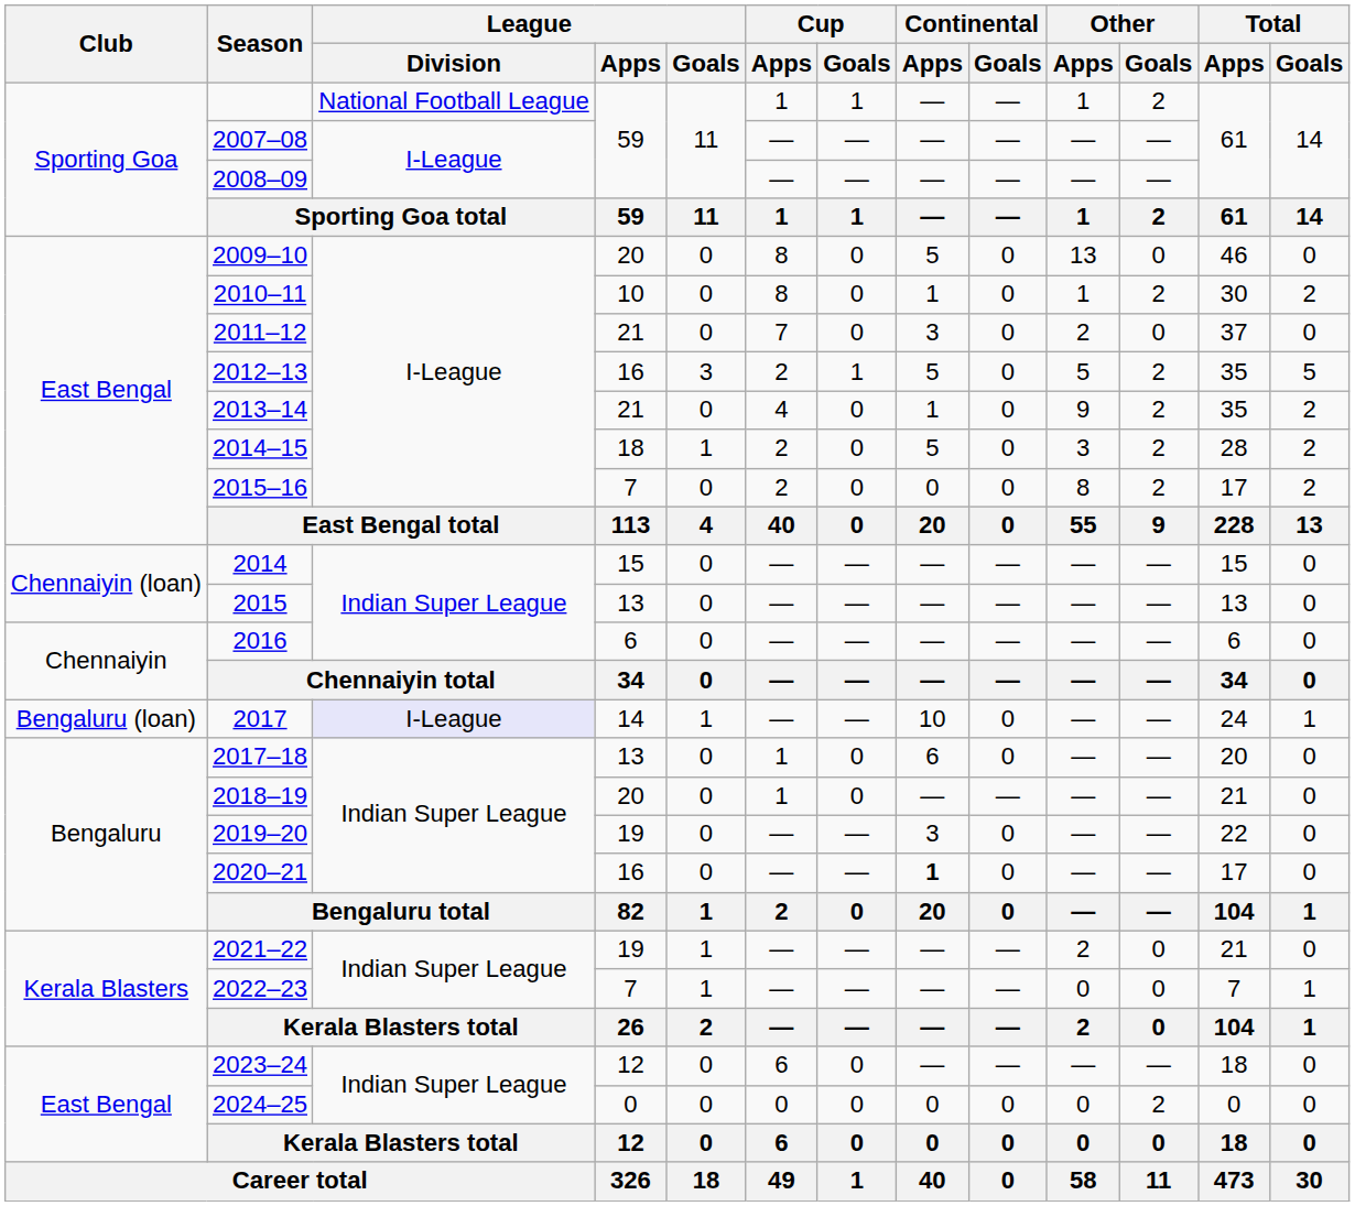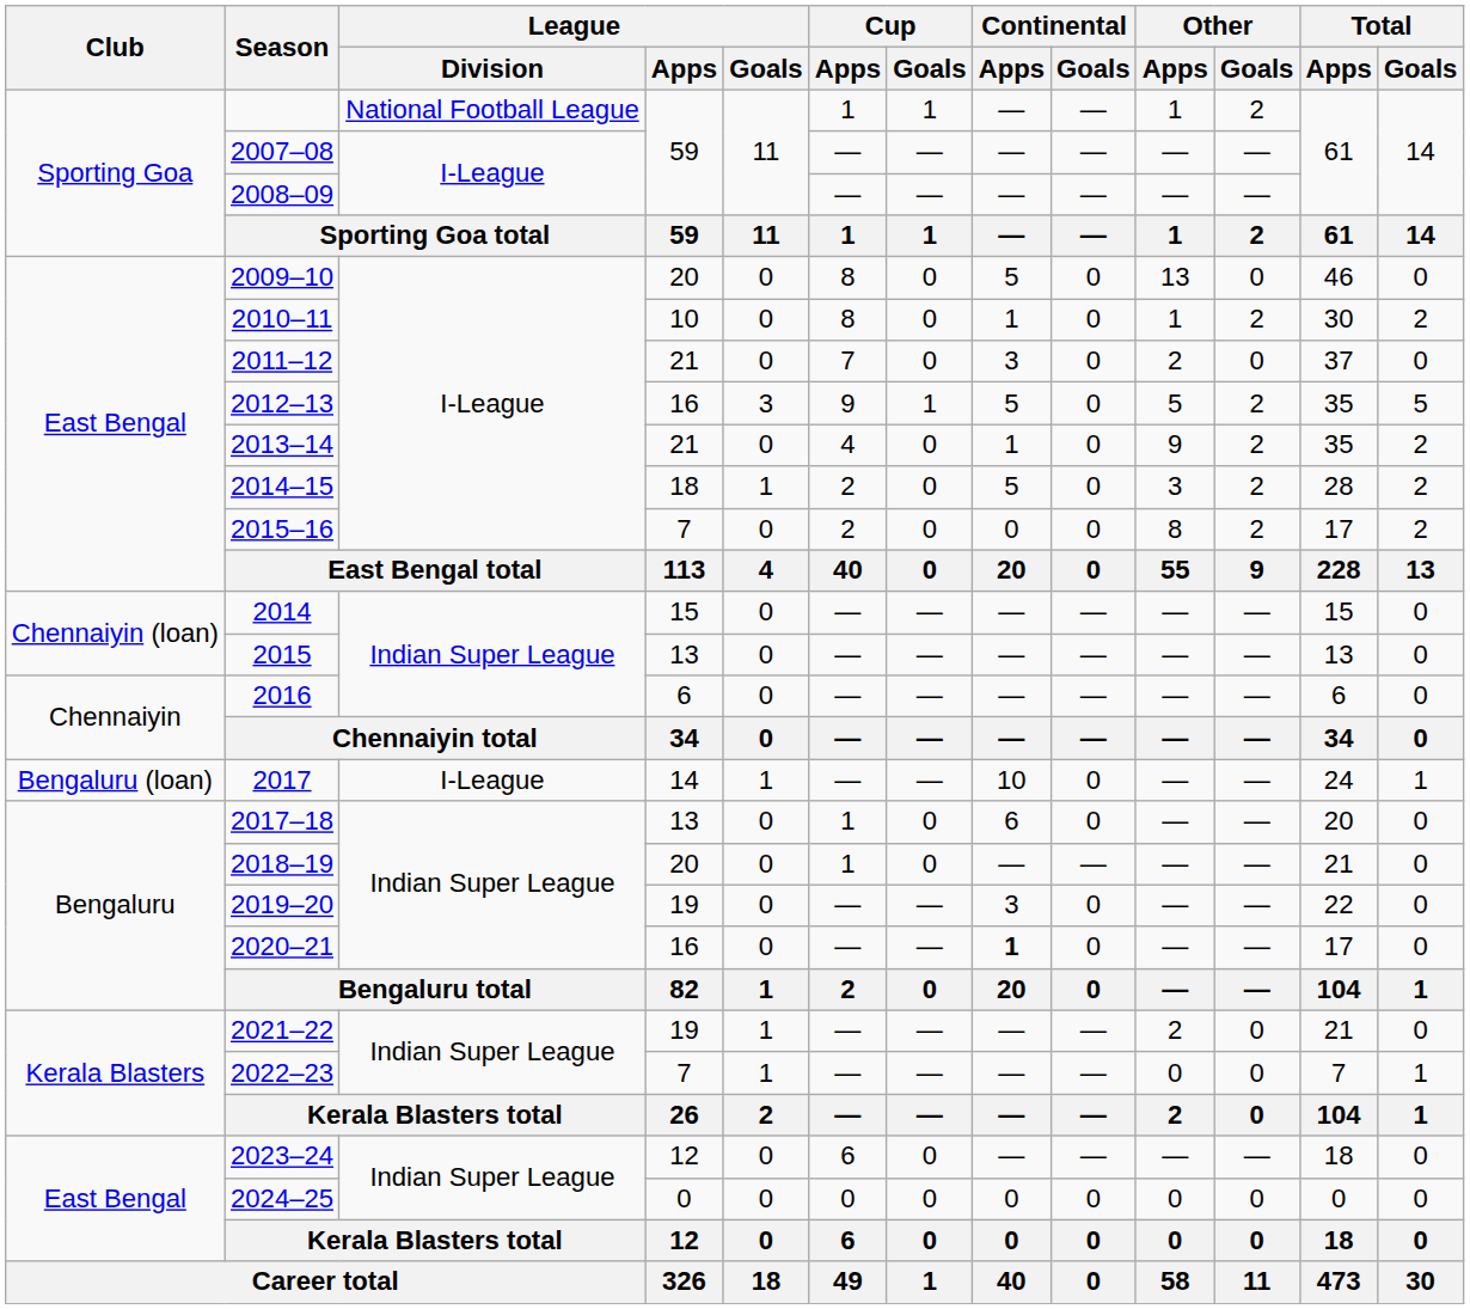 <table class="wikitable" style="font-size:100%; text-align:center;">
 <tr>
 <th rowspan="2">Club</th>
 <th rowspan="2">Season</th>
 <th colspan="3">League</th>
 <th colspan="2">Cup</th>
 <th colspan="2">Continental</th>
 <th colspan="2">Other</th>
 <th colspan="2">Total</th>
 </tr>
 <tr>
 <th>Division</th>
 <th>Apps</th>
 <th>Goals</th>
 <th>Apps</th>
 <th>Goals</th>
 <th>Apps</th>
 <th>Goals</th>
 <th>Apps</th>
 <th>Goals</th>
 <th>Apps</th>
 <th>Goals</th>
 </tr>
 <tr>
 <td rowspan="4"><a href='#'>Sporting Goa</a></td>
 <td></td>
 <td><a href='#'>National Football League</a></td>
 <td rowspan="3">59</td>
 <td rowspan="3">11</td>
 <td>1</td>
 <td>1</td>
 <td>—</td>
 <td>—</td>
 <td>1</td>
 <td>2</td>
 <td rowspan="3">61</td>
 <td rowspan="3">14</td>
 </tr>
 <tr>
 <td><a href='#'>2007–08</a></td>
 <td rowspan="2"><a href='#'>I-League</a></td>
 <td>—</td>
 <td>—</td>
 <td>—</td>
 <td>—</td>
 <td>—</td>
 <td>—</td>
 </tr>
 <tr>
 <td><a href='#'>2008–09</a></td>
 <td>—</td>
 <td>—</td>
 <td>—</td>
 <td>—</td>
 <td>—</td>
 <td>—</td>
 </tr>
 <tr>
 <th colspan="2">Sporting Goa total</th>
 <th>59</th>
 <th>11</th>
 <th>1</th>
 <th>1</th>
 <th>—</th>
 <th>—</th>
 <th>1</th>
 <th>2</th>
 <th>61</th>
 <th>14</th>
 </tr>
 <tr>
 <td rowspan="8"><a href='#'>East Bengal</a></td>
 <td><a href='#'>2009–10</a></td>
 <td rowspan="7">I-League</td>
 <td>20</td>
 <td>0</td>
 <td>8</td>
 <td>0</td>
 <td>5</td>
 <td>0</td>
 <td>13</td>
 <td>0</td>
 <td>46</td>
 <td>0</td>
 </tr>
 <tr>
 <td><a href='#'>2010–11</a></td>
 <td>10</td>
 <td>0</td>
 <td>8</td>
 <td>0</td>
 <td>1</td>
 <td>0</td>
 <td>1</td>
 <td>2</td>
 <td>30</td>
 <td>2</td>
 </tr>
 <tr>
 <td><a href='#'>2011–12</a></td>
 <td>21</td>
 <td>0</td>
 <td>7</td>
 <td>0</td>
 <td>3</td>
 <td>0</td>
 <td>2</td>
 <td>0</td>
 <td>37</td>
 <td>0</td>
 </tr>
 <tr>
 <td><a href='#'>2012–13</a></td>
 <td>16</td>
 <td>3</td>
-<td>2</td>
+<td>9</td>
 <td>1</td>
 <td>5</td>
 <td>0</td>
 <td>5</td>
 <td>2</td>
 <td>35</td>
 <td>5</td>
 </tr>
 <tr>
 <td><a href='#'>2013–14</a></td>
 <td>21</td>
 <td>0</td>
 <td>4</td>
 <td>0</td>
 <td>1</td>
 <td>0</td>
 <td>9</td>
 <td>2</td>
 <td>35</td>
 <td>2</td>
 </tr>
 <tr>
 <td><a href='#'>2014–15</a></td>
 <td>18</td>
 <td>1</td>
 <td>2</td>
 <td>0</td>
 <td>5</td>
 <td>0</td>
 <td>3</td>
 <td>2</td>
 <td>28</td>
 <td>2</td>
 </tr>
 <tr>
 <td><a href='#'>2015–16</a></td>
 <td>7</td>
 <td>0</td>
 <td>2</td>
 <td>0</td>
 <td>0</td>
 <td>0</td>
 <td>8</td>
 <td>2</td>
 <td>17</td>
 <td>2</td>
 </tr>
 <tr>
 <th colspan="2">East Bengal total</th>
 <th>113</th>
 <th>4</th>
 <th>40</th>
 <th>0</th>
 <th>20</th>
 <th>0</th>
 <th>55</th>
 <th>9</th>
 <th>228</th>
 <th>13</th>
 </tr>
 <tr>
 <td rowspan="2"><a href='#'>Chennaiyin</a> (loan)</td>
 <td><a href='#'>2014</a></td>
 <td rowspan="3"><a href='#'>Indian Super League</a></td>
 <td>15</td>
 <td>0</td>
 <td>—</td>
 <td>—</td>
 <td>—</td>
 <td>—</td>
 <td>—</td>
 <td>—</td>
 <td>15</td>
 <td>0</td>
 </tr>
 <tr>
 <td><a href='#'>2015</a></td>
 <td>13</td>
 <td>0</td>
 <td>—</td>
 <td>—</td>
 <td>—</td>
 <td>—</td>
 <td>—</td>
 <td>—</td>
 <td>13</td>
 <td>0</td>
 </tr>
 <tr>
 <td rowspan="2">Chennaiyin</td>
 <td><a href='#'>2016</a></td>
 <td>6</td>
 <td>0</td>
 <td>—</td>
 <td>—</td>
 <td>—</td>
 <td>—</td>
 <td>—</td>
 <td>—</td>
 <td>6</td>
 <td>0</td>
 </tr>
 <tr>
 <th colspan="2">Chennaiyin total</th>
 <th>34</th>
 <th>0</th>
 <th>—</th>
 <th>—</th>
 <th>—</th>
 <th>—</th>
 <th>—</th>
 <th>—</th>
 <th>34</th>
 <th>0</th>
 </tr>
 <tr>
 <td><a href='#'>Bengaluru</a> (loan)</td>
 <td><a href='#'>2017</a></td>
-<td style="background: lavender;">I-League</td>
+<td>I-League</td>
 <td>14</td>
 <td>1</td>
 <td>—</td>
 <td>—</td>
 <td>10</td>
 <td>0</td>
 <td>—</td>
 <td>—</td>
 <td>24</td>
 <td>1</td>
 </tr>
 <tr>
 <td rowspan="5">Bengaluru</td>
 <td><a href='#'>2017–18</a></td>
 <td rowspan="4">Indian Super League</td>
 <td>13</td>
 <td>0</td>
 <td>1</td>
 <td>0</td>
 <td>6</td>
 <td>0</td>
 <td>—</td>
 <td>—</td>
 <td>20</td>
 <td>0</td>
 </tr>
 <tr>
 <td><a href='#'>2018–19</a></td>
 <td>20</td>
 <td>0</td>
 <td>1</td>
 <td>0</td>
 <td>—</td>
 <td>—</td>
 <td>—</td>
 <td>—</td>
 <td>21</td>
 <td>0</td>
 </tr>
 <tr>
 <td><a href='#'>2019–20</a></td>
 <td>19</td>
 <td>0</td>
 <td>—</td>
 <td>—</td>
 <td>3</td>
 <td>0</td>
 <td>—</td>
 <td>—</td>
 <td>22</td>
 <td>0</td>
 </tr>
 <tr>
 <td><a href='#'>2020–21</a></td>
 <td>16</td>
 <td>0</td>
 <td>—</td>
 <td>—</td>
 <td><strong>1</strong></td>
 <td>0</td>
 <td>—</td>
 <td>—</td>
 <td>17</td>
 <td>0</td>
 </tr>
 <tr>
 <th colspan="2">Bengaluru total</th>
 <th>82</th>
 <th>1</th>
 <th>2</th>
 <th>0</th>
 <th>20</th>
 <th>0</th>
 <th>—</th>
 <th>—</th>
 <th>104</th>
 <th>1</th>
 </tr>
 <tr>
 <td rowspan="3"><a href='#'>Kerala Blasters</a></td>
 <td><a href='#'>2021–22</a></td>
 <td rowspan="2">Indian Super League</td>
 <td>19</td>
 <td>1</td>
 <td>—</td>
 <td>—</td>
 <td>—</td>
 <td>—</td>
 <td>2</td>
 <td>0</td>
 <td>21</td>
 <td>0</td>
 </tr>
 <tr>
 <td><a href='#'>2022–23</a></td>
 <td>7</td>
 <td>1</td>
 <td>—</td>
 <td>—</td>
 <td>—</td>
 <td>—</td>
 <td>0</td>
 <td>0</td>
 <td>7</td>
 <td>1</td>
 </tr>
 <tr>
 <th colspan="2">Kerala Blasters total</th>
 <th>26</th>
 <th>2</th>
 <th>—</th>
 <th>—</th>
 <th>—</th>
 <th>—</th>
 <th>2</th>
 <th>0</th>
 <th>104</th>
 <th>1</th>
 </tr>
 <tr>
 <td rowspan="3"><a href='#'>East Bengal</a></td>
 <td><a href='#'>2023–24</a></td>
 <td rowspan="2">Indian Super League</td>
 <td>12</td>
 <td>0</td>
 <td>6</td>
 <td>0</td>
 <td>—</td>
 <td>—</td>
 <td>—</td>
 <td>—</td>
 <td>18</td>
 <td>0</td>
 </tr>
 <tr>
 <td><a href='#'>2024–25</a></td>
 <td>0</td>
 <td>0</td>
 <td>0</td>
 <td>0</td>
 <td>0</td>
 <td>0</td>
 <td>0</td>
-<td>2</td>
+<td>0</td>
 <td>0</td>
 <td>0</td>
 </tr>
 <tr>
 <th colspan="2">Kerala Blasters total</th>
 <th>12</th>
 <th>0</th>
 <th>6</th>
 <th>0</th>
 <th>0</th>
 <th>0</th>
 <th>0</th>
 <th>0</th>
 <th>18</th>
 <th>0</th>
 </tr>
 <tr>
 <th colspan="3">Career total</th>
 <th>326</th>
 <th>18</th>
 <th>49</th>
 <th>1</th>
 <th>40</th>
 <th>0</th>
 <th>58</th>
 <th>11</th>
 <th>473</th>
 <th>30</th>
 </tr>
 </table>
